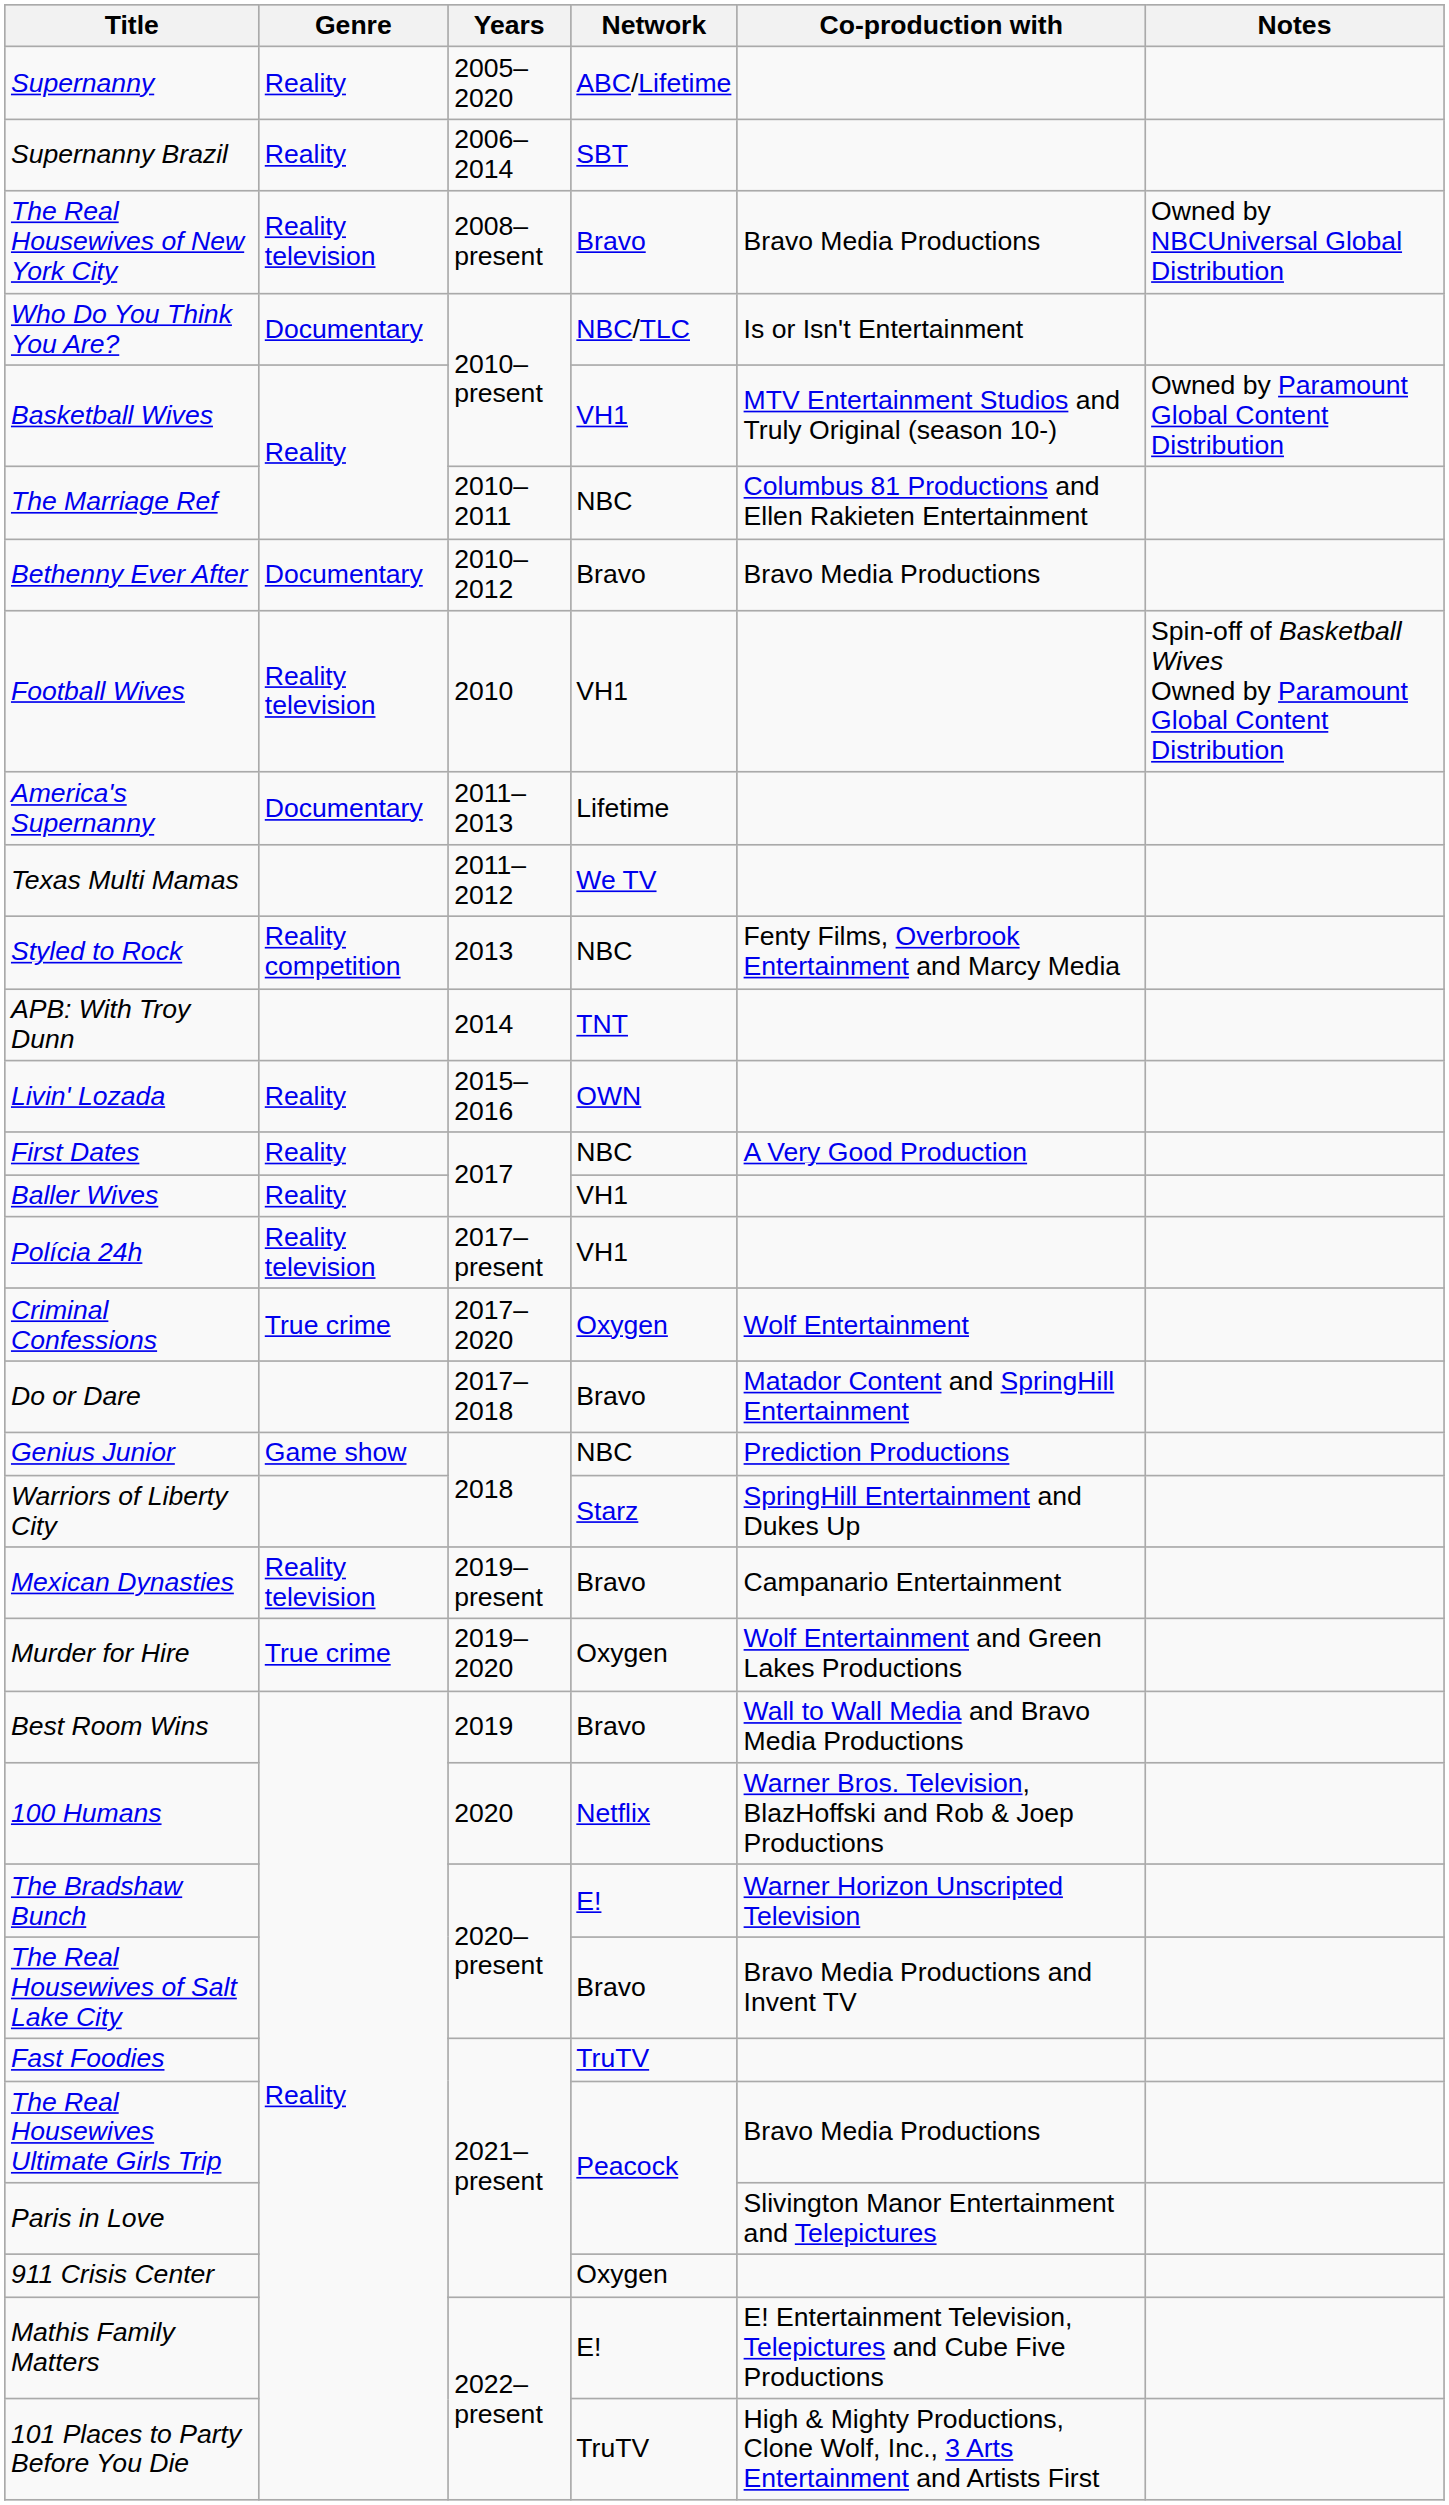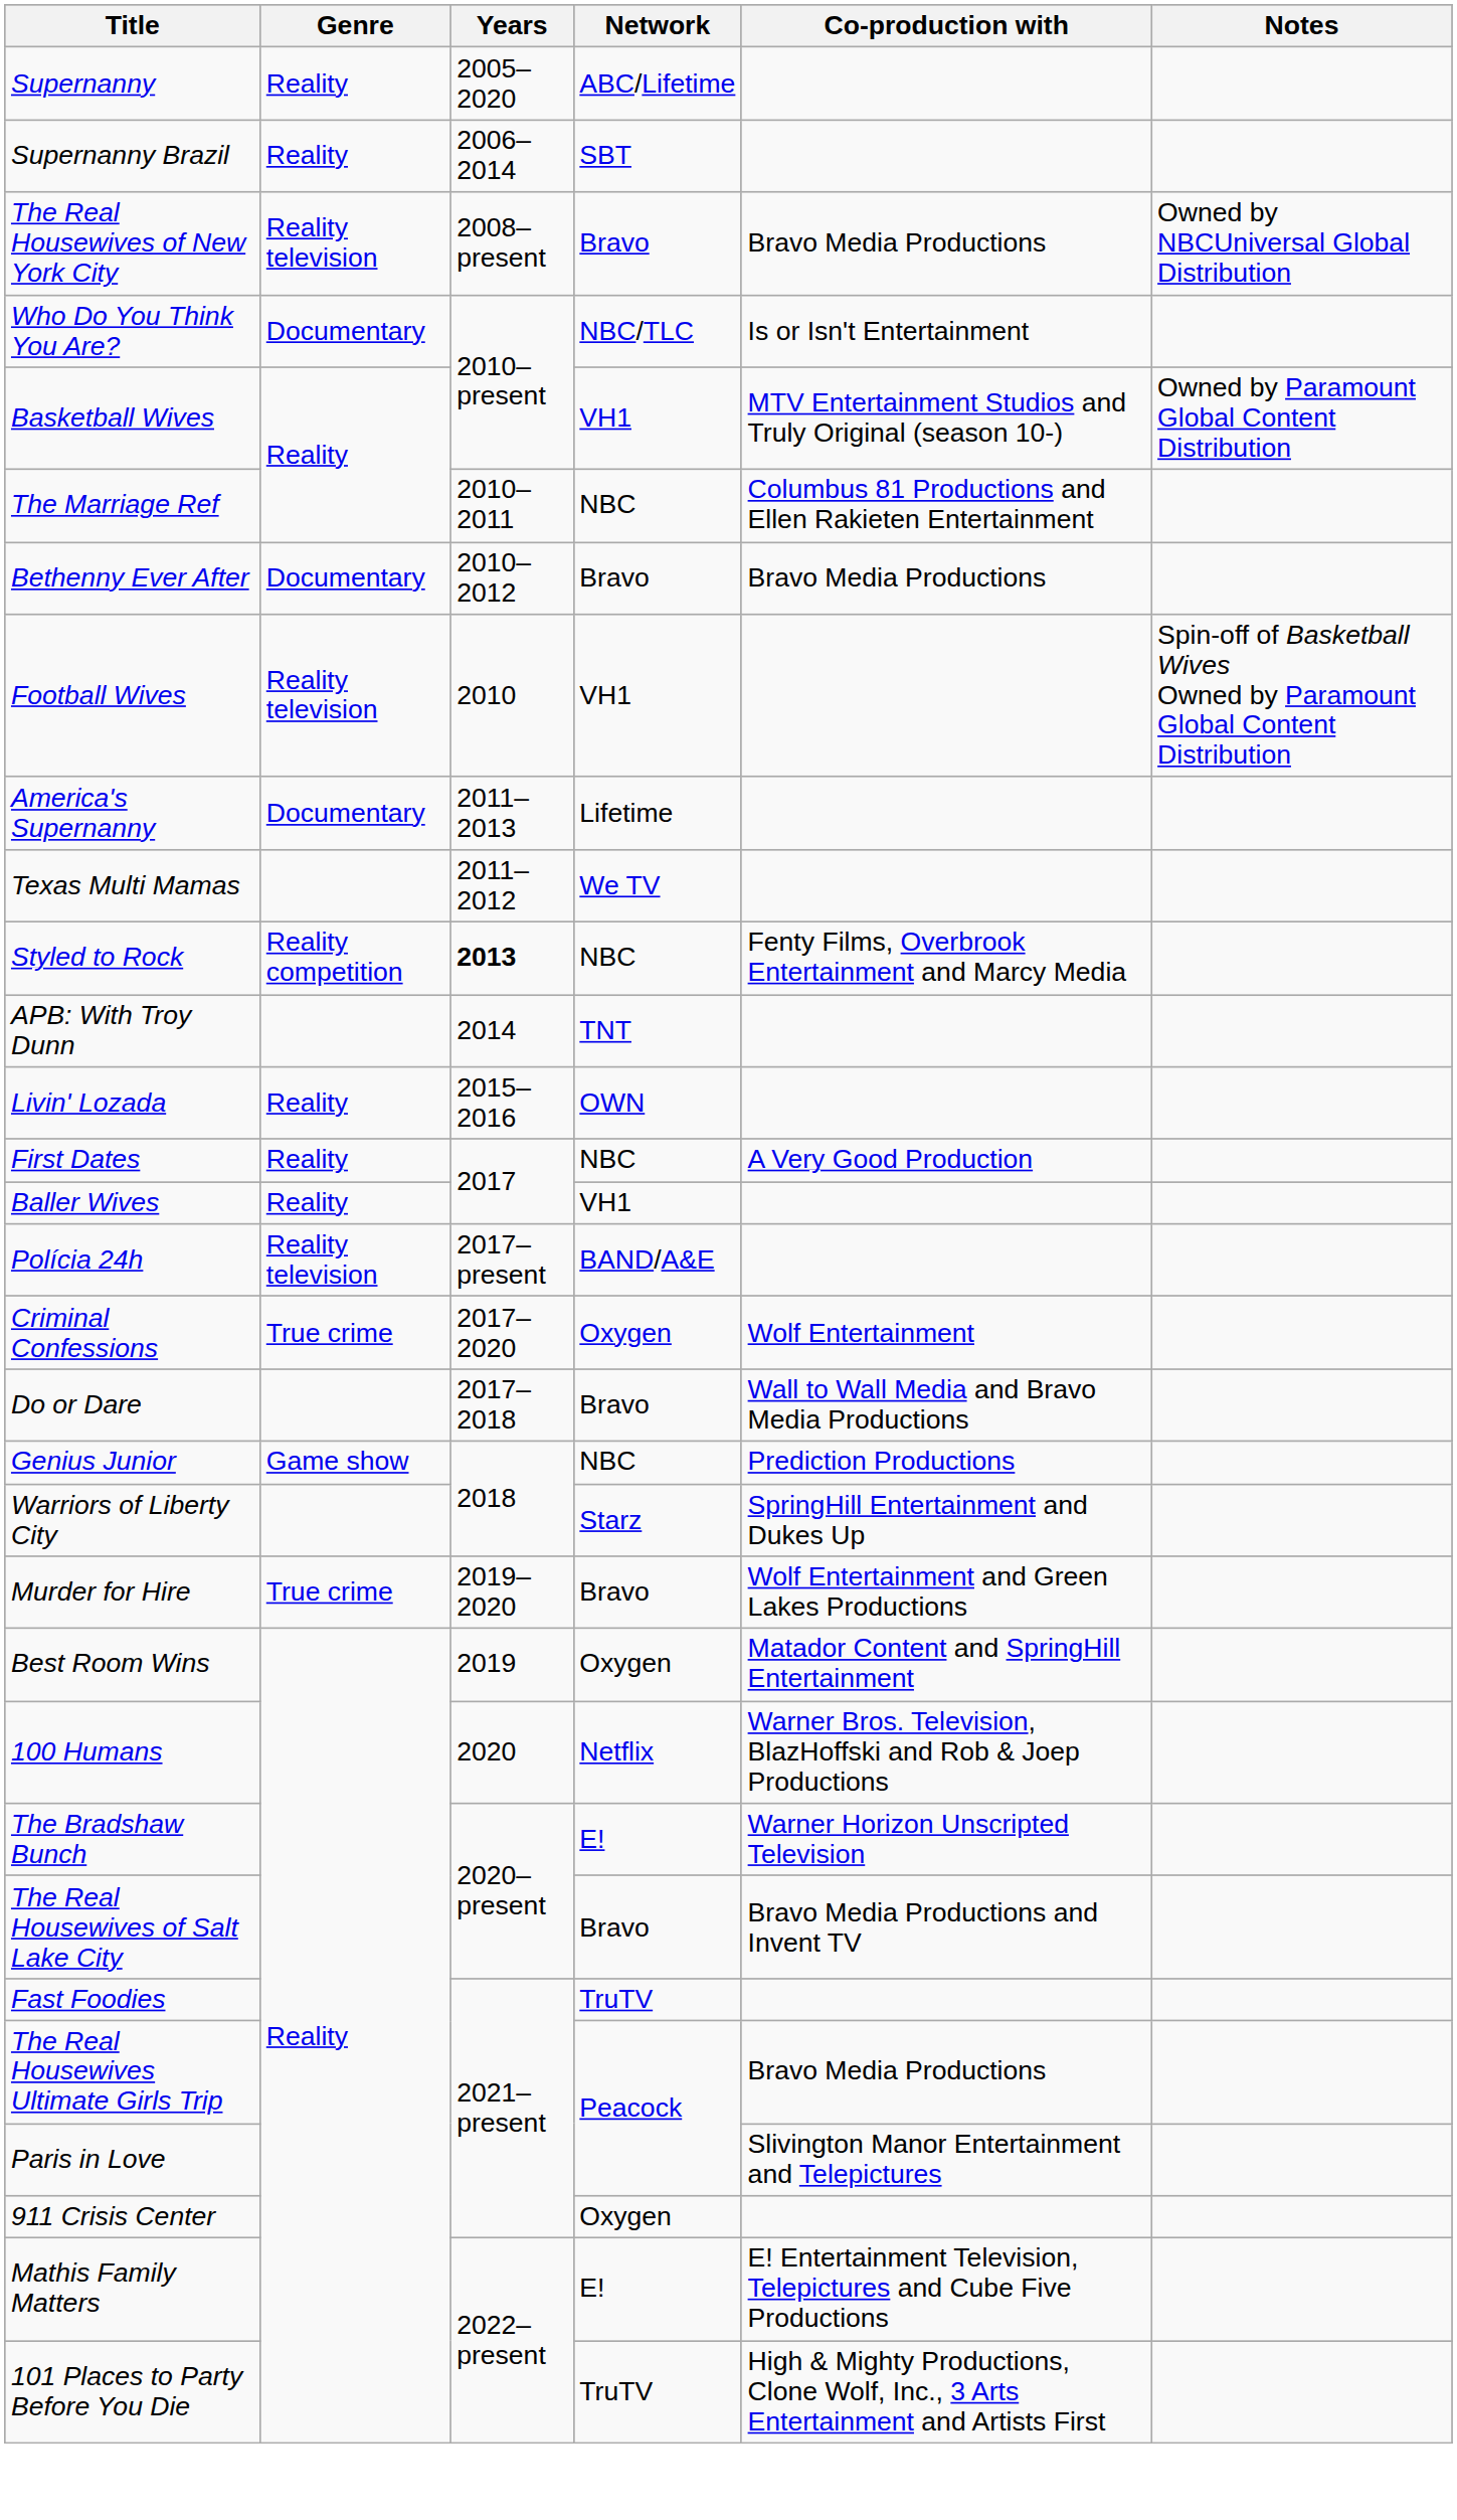 <table class="wikitable sortable">
 <tr>
 <th>Title</th>
 <th>Genre</th>
 <th>Years</th>
 <th>Network</th>
 <th>Co-production with</th>
 <th>Notes</th>
 </tr>
 <tr>
 <td><em><a href='#'>Supernanny</a></em></td>
 <td><a href='#'>Reality</a></td>
 <td>2005–2020</td>
 <td><a href='#'>ABC</a>/<a href='#'>Lifetime</a></td>
 <td></td>
 <td></td>
 </tr>
 <tr>
 <td><em>Supernanny Brazil</em></td>
 <td><a href='#'>Reality</a></td>
 <td>2006–2014</td>
 <td><a href='#'>SBT</a></td>
 <td></td>
 <td></td>
 </tr>
 <tr>
 <td><em><a href='#'>The Real Housewives of New York City</a></em></td>
 <td><a href='#'>Reality television</a></td>
 <td>2008–present</td>
 <td><a href='#'>Bravo</a></td>
 <td>Bravo Media Productions</td>
 <td>Owned by <a href='#'>NBCUniversal Global Distribution</a></td>
 </tr>
 <tr>
 <td><em><a href='#'>Who Do You Think You Are?</a></em></td>
 <td><a href='#'>Documentary</a></td>
 <td rowspan="2">2010–present</td>
 <td><a href='#'>NBC</a>/<a href='#'>TLC</a></td>
 <td>Is or Isn't Entertainment</td>
 <td></td>
 </tr>
 <tr>
 <td><em><a href='#'>Basketball Wives</a></em></td>
 <td rowspan="2"><a href='#'>Reality</a></td>
 <td><a href='#'>VH1</a></td>
 <td><a href='#'>MTV Entertainment Studios</a> and Truly Original (season 10-)</td>
 <td>Owned by <a href='#'>Paramount Global Content Distribution</a></td>
 </tr>
 <tr>
 <td><em><a href='#'>The Marriage Ref</a></em></td>
 <td>2010–2011</td>
 <td>NBC</td>
 <td><a href='#'>Columbus 81 Productions</a> and Ellen Rakieten Entertainment</td>
 <td></td>
 </tr>
 <tr>
 <td><em><a href='#'>Bethenny Ever After</a></em></td>
 <td><a href='#'>Documentary</a></td>
 <td>2010–2012</td>
 <td>Bravo</td>
 <td>Bravo Media Productions</td>
 <td></td>
 </tr>
 <tr>
 <td><em><a href='#'>Football Wives</a></em></td>
 <td><a href='#'>Reality television</a></td>
 <td>2010</td>
 <td>VH1</td>
 <td></td>
 <td>Spin-off of <em>Basketball Wives</em><br>Owned by <a href='#'>Paramount Global Content Distribution</a></td>
 </tr>
 <tr>
 <td><em><a href='#'>America's Supernanny</a></em></td>
 <td><a href='#'>Documentary</a></td>
 <td>2011–2013</td>
 <td>Lifetime</td>
 <td></td>
 <td></td>
 </tr>
 <tr>
 <td><em>Texas Multi Mamas</em></td>
 <td></td>
 <td>2011–2012</td>
 <td><a href='#'>We TV</a></td>
 <td></td>
 <td></td>
 </tr>
 <tr>
 <td><em><a href='#'>Styled to Rock</a></em></td>
 <td><a href='#'>Reality competition</a></td>
-<td>2013</td>
+<td><strong>2013</strong></td>
 <td>NBC</td>
 <td>Fenty Films, <a href='#'>Overbrook Entertainment</a> and Marcy Media</td>
 <td></td>
 </tr>
 <tr>
 <td><em>APB: With Troy Dunn</em></td>
 <td></td>
 <td>2014</td>
 <td><a href='#'>TNT</a></td>
 <td></td>
 <td></td>
 </tr>
 <tr>
 <td><em><a href='#'>Livin' Lozada</a></em></td>
 <td><a href='#'>Reality</a></td>
 <td>2015–2016</td>
 <td><a href='#'>OWN</a></td>
 <td></td>
 <td></td>
 </tr>
 <tr>
 <td><em><a href='#'>First Dates</a></em></td>
 <td><a href='#'>Reality</a></td>
 <td rowspan="2">2017</td>
 <td>NBC</td>
 <td><a href='#'>A Very Good Production</a></td>
 <td></td>
 </tr>
 <tr>
 <td><em><a href='#'>Baller Wives</a> </em></td>
 <td><a href='#'>Reality</a></td>
 <td>VH1</td>
 <td></td>
 <td></td>
 </tr>
 <tr>
 <td><em><a href='#'>Polícia 24h</a></em></td>
 <td><a href='#'>Reality television</a></td>
 <td>2017–present</td>
-<td>VH1</td>
+<td><a href='#'>BAND</a>/<a href='#'>A&E</a></td>
 <td></td>
 <td></td>
 </tr>
 <tr>
 <td><em><a href='#'>Criminal Confessions</a></em></td>
 <td><a href='#'>True crime</a></td>
 <td>2017–2020</td>
 <td><a href='#'>Oxygen</a></td>
 <td><a href='#'>Wolf Entertainment</a></td>
 <td></td>
 </tr>
 <tr>
 <td><em>Do or Dare</em></td>
 <td></td>
 <td>2017–2018</td>
 <td>Bravo</td>
-<td><a href='#'>Matador Content</a> and <a href='#'>SpringHill Entertainment</a></td>
+<td><a href='#'>Wall to Wall Media</a> and Bravo Media Productions</td>
 <td></td>
 </tr>
 <tr>
 <td><em><a href='#'>Genius Junior</a></em></td>
 <td><a href='#'>Game show</a></td>
 <td rowspan="2">2018</td>
 <td>NBC</td>
 <td><a href='#'>Prediction Productions</a></td>
 <td></td>
 </tr>
 <tr>
 <td><em>Warriors of Liberty City</em></td>
 <td></td>
 <td><a href='#'>Starz</a></td>
 <td><a href='#'>SpringHill Entertainment</a> and Dukes Up</td>
 <td></td>
 </tr>
 <tr>
-<td><em><a href='#'>Mexican Dynasties</a></em></td>
-<td><a href='#'>Reality television</a></td>
-<td>2019–present</td>
-<td>Bravo</td>
-<td>Campanario Entertainment</td>
-<td></td>
-</tr>
-<tr>
 <td><em>Murder for Hire</em></td>
 <td><a href='#'>True crime</a></td>
 <td>2019–2020</td>
-<td>Oxygen</td>
+<td>Bravo</td>
 <td><a href='#'>Wolf Entertainment</a> and Green Lakes Productions</td>
 <td></td>
 </tr>
 <tr>
 <td><em>Best Room Wins</em></td>
 <td rowspan="10"><a href='#'>Reality</a></td>
 <td>2019</td>
-<td>Bravo</td>
-<td><a href='#'>Wall to Wall Media</a> and Bravo Media Productions</td>
+<td>Oxygen</td>
+<td><a href='#'>Matador Content</a> and <a href='#'>SpringHill Entertainment</a></td>
 <td></td>
 </tr>
 <tr>
 <td><em><a href='#'>100 Humans</a></em></td>
 <td>2020</td>
 <td><a href='#'>Netflix</a></td>
 <td><a href='#'>Warner Bros. Television</a>, BlazHoffski and Rob & Joep Productions</td>
 <td></td>
 </tr>
 <tr>
 <td><em><a href='#'>The Bradshaw Bunch</a></em></td>
 <td rowspan="2">2020–present</td>
 <td><a href='#'>E!</a></td>
 <td><a href='#'>Warner Horizon Unscripted Television</a></td>
 <td></td>
 </tr>
 <tr>
 <td><em><a href='#'>The Real Housewives of Salt Lake City</a></em></td>
 <td>Bravo</td>
 <td>Bravo Media Productions and Invent TV</td>
 <td></td>
 </tr>
 <tr>
 <td><em><a href='#'>Fast Foodies</a></em></td>
 <td rowspan="4">2021–present</td>
 <td><a href='#'>TruTV</a></td>
 <td></td>
 <td></td>
 </tr>
 <tr>
 <td><em><a href='#'>The Real Housewives Ultimate Girls Trip</a></em></td>
 <td rowspan="2"><a href='#'>Peacock</a></td>
 <td>Bravo Media Productions</td>
 <td></td>
 </tr>
 <tr>
 <td><em>Paris in Love</em></td>
 <td>Slivington Manor Entertainment and <a href='#'>Telepictures</a></td>
 <td></td>
 </tr>
 <tr>
 <td><em>911 Crisis Center</em></td>
 <td>Oxygen</td>
 <td></td>
 <td></td>
 </tr>
 <tr>
 <td><em>Mathis Family Matters</em></td>
 <td rowspan="2">2022–present</td>
 <td>E!</td>
 <td>E! Entertainment Television, <a href='#'>Telepictures</a> and Cube Five Productions</td>
 <td></td>
 </tr>
 <tr>
 <td><em>101 Places to Party Before You Die</em></td>
 <td>TruTV</td>
 <td>High & Mighty Productions, Clone Wolf, Inc., <a href='#'>3 Arts Entertainment</a> and Artists First</td>
 <td></td>
 </tr>
 </table>
